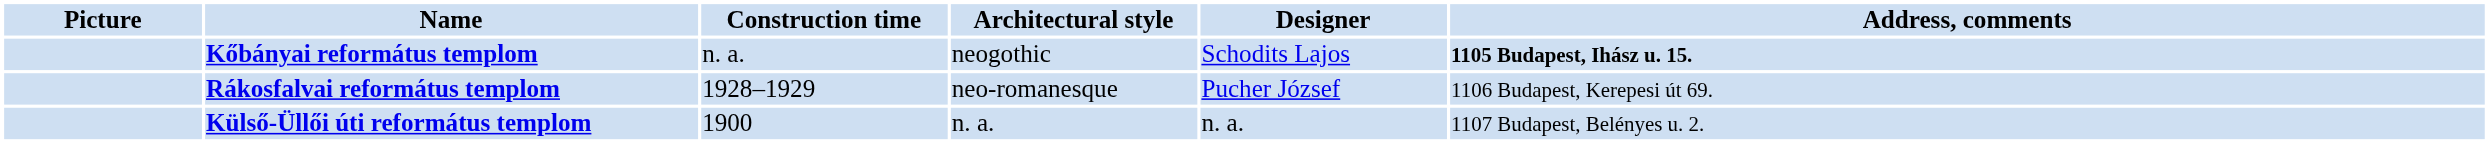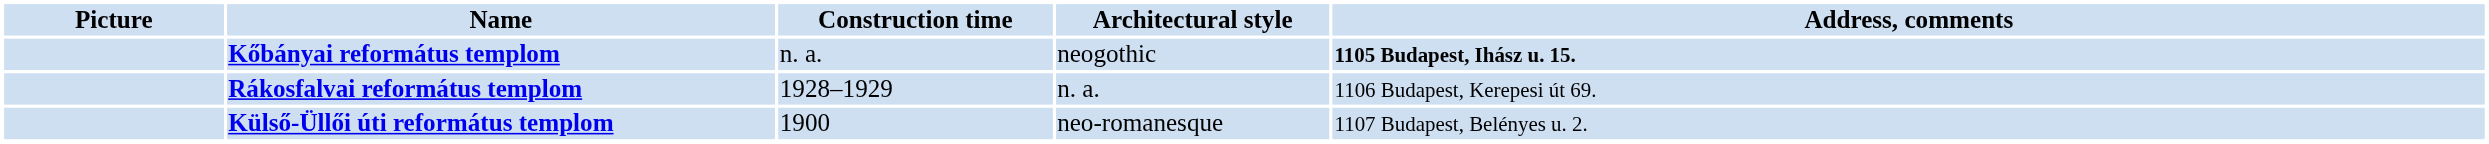 <table width="100%">
 <tr>
 <th bgcolor="#CEDFF2" width="8%">Picture</th>
 <th bgcolor="#CEDFF2" width="20%">Name</th>
 <th bgcolor="#CEDFF2" width="10%">Construction time</th>
 <th bgcolor="#CEDFF2" width="10%">Architectural style</th>
-<th bgcolor="#CEDFF2" width="10%">Designer</th>
 <th bgcolor="#CEDFF2" width="42%">Address, comments</th>
 </tr>
 <tr>
 <td bgcolor="#CEDFF2"></td>
 <td bgcolor="#CEDFF2"><strong><a href='#'>Kőbányai református templom</a></strong></td>
 <td bgcolor="#CEDFF2">n. a.</td>
 <td bgcolor="#CEDFF2">neogothic</td>
-<td bgcolor="#CEDFF2"><a href='#'>Schodits Lajos</a></td>
 <td bgcolor="#CEDFF2"><strong><small>1105 Budapest, Ihász u. 15. </small></strong></td>
 </tr>
 <tr>
 <td bgcolor="#CEDFF2"></td>
 <td bgcolor="#CEDFF2"><strong><a href='#'>Rákosfalvai református templom</a></strong></td>
 <td bgcolor="#CEDFF2">1928–1929</td>
-<td bgcolor="#CEDFF2">neo-romanesque</td>
-<td bgcolor="#CEDFF2"><a href='#'>Pucher József</a></td>
+<td bgcolor="#CEDFF2">n. a.</td>
 <td bgcolor="#CEDFF2"><small>1106 Budapest, Kerepesi út 69. </small></td>
 </tr>
 <tr>
 <td bgcolor="#CEDFF2"></td>
 <td bgcolor="#CEDFF2"><strong><a href='#'>Külső-Üllői úti református templom</a></strong></td>
 <td bgcolor="#CEDFF2">1900</td>
-<td bgcolor="#CEDFF2">n. a.</td>
-<td bgcolor="#CEDFF2">n. a.</td>
+<td bgcolor="#CEDFF2">neo-romanesque</td>
 <td bgcolor="#CEDFF2"><small>1107 Budapest, Belényes u. 2. </small></td>
 </tr>
 </table>
